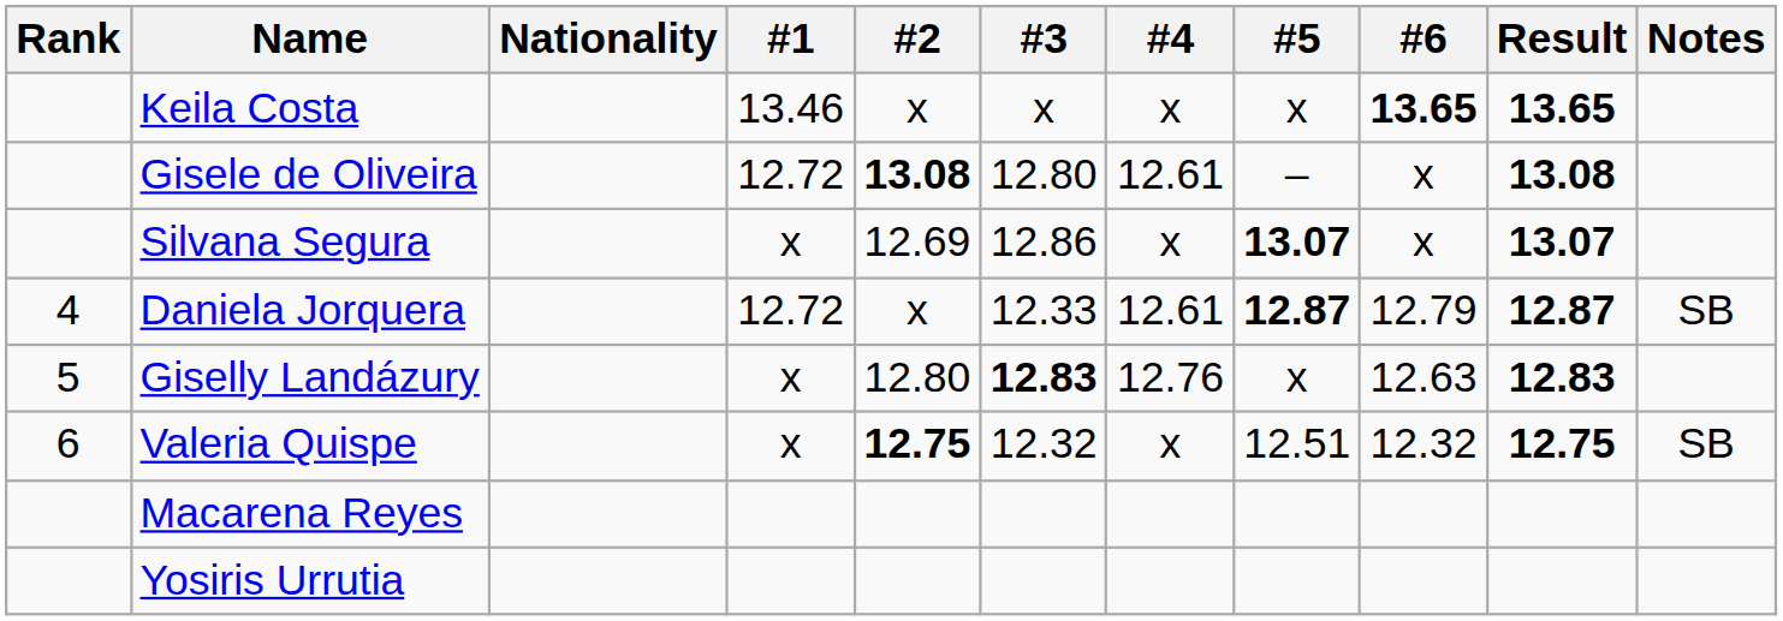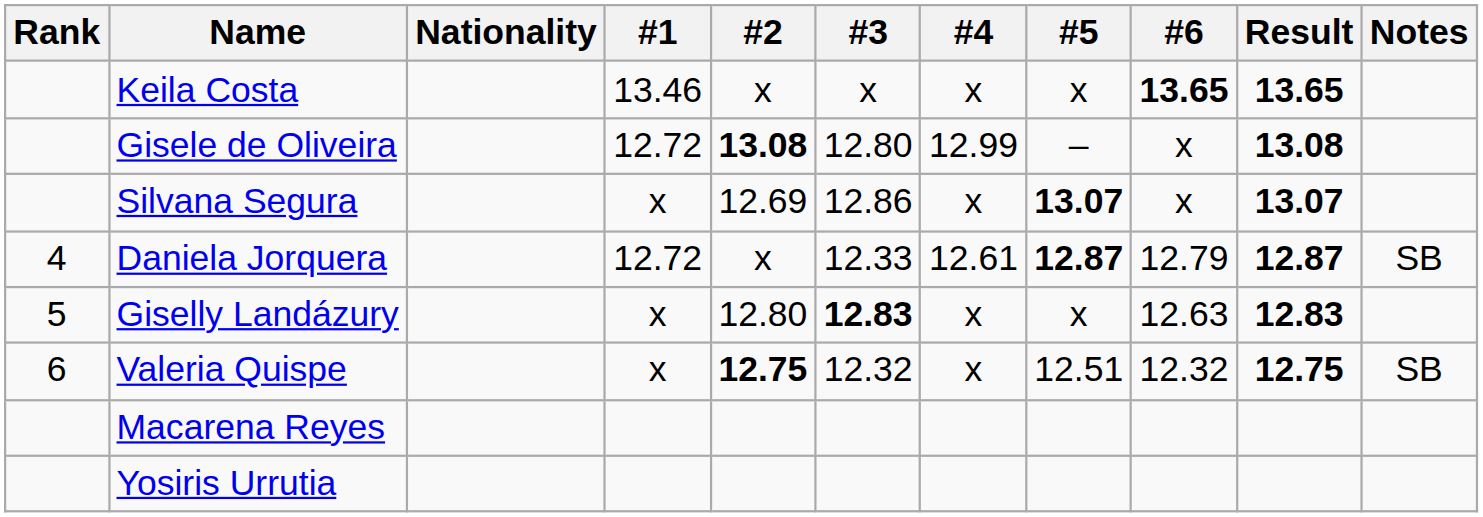 <table class="wikitable sortable" style="text-align:center">
 <tr>
 <th>Rank</th>
 <th>Name</th>
 <th>Nationality</th>
 <th>#1</th>
 <th>#2</th>
 <th>#3</th>
 <th>#4</th>
 <th>#5</th>
 <th>#6</th>
 <th>Result</th>
 <th>Notes</th>
 </tr>
 <tr>
 <td></td>
 <td align=left><a href='#'>Keila Costa</a></td>
 <td align=left></td>
 <td>13.46</td>
 <td>x</td>
 <td>x</td>
 <td>x</td>
 <td>x</td>
 <td><strong>13.65</strong></td>
 <td><strong>13.65</strong></td>
 <td></td>
 </tr>
 <tr>
 <td></td>
 <td align=left><a href='#'>Gisele de Oliveira</a></td>
 <td align=left></td>
 <td>12.72</td>
 <td><strong>13.08</strong></td>
 <td>12.80</td>
-<td>12.61</td>
+<td>12.99</td>
 <td>–</td>
 <td>x</td>
 <td><strong>13.08</strong></td>
 <td></td>
 </tr>
 <tr>
 <td></td>
 <td align=left><a href='#'>Silvana Segura</a></td>
 <td align=left></td>
 <td>x</td>
 <td>12.69</td>
 <td>12.86</td>
 <td>x</td>
 <td><strong>13.07</strong></td>
 <td>x</td>
 <td><strong>13.07</strong></td>
 <td></td>
 </tr>
 <tr>
 <td>4</td>
 <td align=left><a href='#'>Daniela Jorquera</a></td>
 <td align=left></td>
 <td>12.72</td>
 <td>x</td>
 <td>12.33</td>
 <td>12.61</td>
 <td><strong>12.87</strong></td>
 <td>12.79</td>
 <td><strong>12.87</strong></td>
 <td>SB</td>
 </tr>
 <tr>
 <td>5</td>
 <td align=left><a href='#'>Giselly Landázury</a></td>
 <td align=left></td>
 <td>x</td>
 <td>12.80</td>
 <td><strong>12.83</strong></td>
-<td>12.76</td>
+<td>x</td>
 <td>x</td>
 <td>12.63</td>
 <td><strong>12.83</strong></td>
 <td></td>
 </tr>
 <tr>
 <td>6</td>
 <td align=left><a href='#'>Valeria Quispe</a></td>
 <td align=left></td>
 <td>x</td>
 <td><strong>12.75</strong></td>
 <td>12.32</td>
 <td>x</td>
 <td>12.51</td>
 <td>12.32</td>
 <td><strong>12.75</strong></td>
 <td>SB</td>
 </tr>
 <tr>
 <td></td>
 <td align=left><a href='#'>Macarena Reyes</a></td>
 <td align=left></td>
 <td></td>
 <td></td>
 <td></td>
 <td></td>
 <td></td>
 <td></td>
 <td><strong></strong></td>
 <td></td>
 </tr>
 <tr>
 <td></td>
 <td align=left><a href='#'>Yosiris Urrutia</a></td>
 <td align=left></td>
 <td></td>
 <td></td>
 <td></td>
 <td></td>
 <td></td>
 <td></td>
 <td><strong></strong></td>
 <td></td>
 </tr>
 </table>
